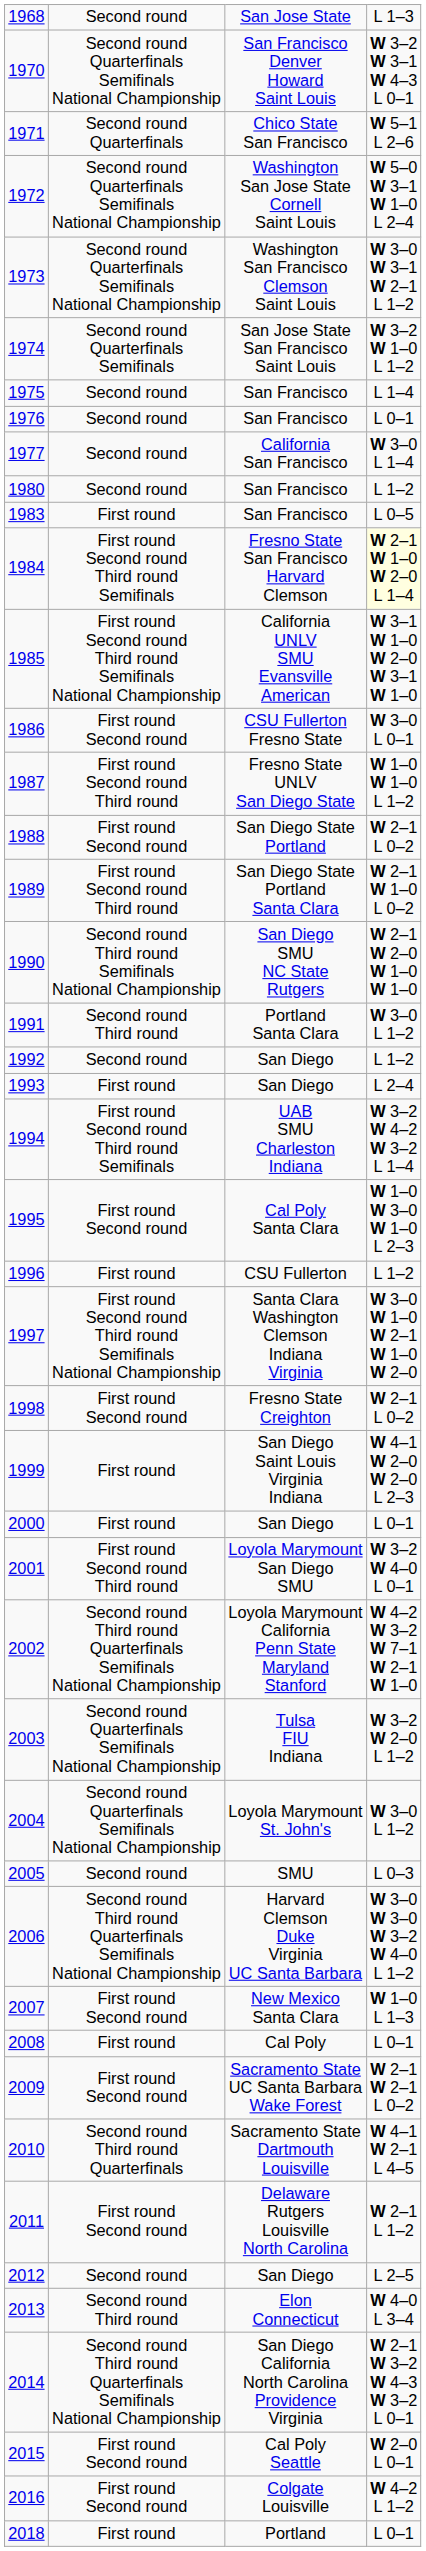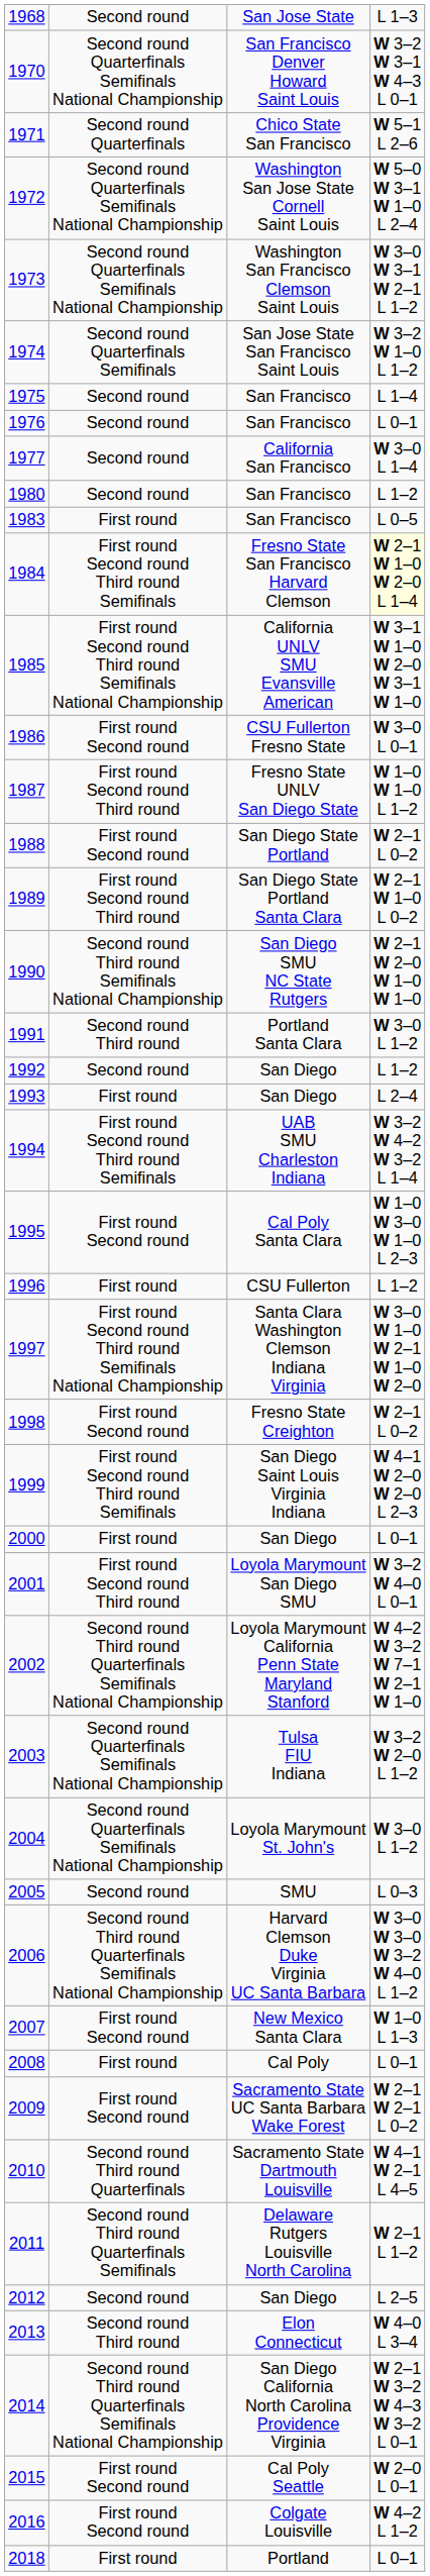 <table class="wikitable">
 <tr align="center">
 <td><a href='#'>1968</a></td>
 <td>Second round</td>
 <td><a href='#'>San Jose State</a></td>
 <td>L 1–3</td>
 </tr>
 <tr align="center">
 <td><a href='#'>1970</a></td>
 <td>Second round<br>Quarterfinals<br>Semifinals<br>National Championship</td>
 <td><a href='#'>San Francisco</a><br><a href='#'>Denver</a><br><a href='#'>Howard</a><br><a href='#'>Saint Louis</a></td>
 <td><strong>W</strong> 3–2<br><strong>W</strong> 3–1<br><strong>W</strong> 4–3<br>L 0–1</td>
 </tr>
 <tr align="center">
 <td><a href='#'>1971</a></td>
 <td>Second round<br>Quarterfinals</td>
 <td><a href='#'>Chico State</a><br>San Francisco</td>
 <td><strong>W</strong> 5–1<br>L 2–6</td>
 </tr>
 <tr align="center">
 <td><a href='#'>1972</a></td>
 <td>Second round<br>Quarterfinals<br>Semifinals<br>National Championship</td>
 <td><a href='#'>Washington</a><br>San Jose State<br><a href='#'>Cornell</a><br>Saint Louis</td>
 <td><strong>W</strong> 5–0<br><strong>W</strong> 3–1<br><strong>W</strong> 1–0<br>L 2–4</td>
 </tr>
 <tr align="center">
 <td><a href='#'>1973</a></td>
 <td>Second round<br>Quarterfinals<br>Semifinals<br>National Championship</td>
 <td>Washington<br>San Francisco<br><a href='#'>Clemson</a><br>Saint Louis</td>
 <td><strong>W</strong> 3–0<br><strong>W</strong> 3–1<br><strong>W</strong> 2–1<br>L 1–2</td>
 </tr>
 <tr align="center">
 <td><a href='#'>1974</a></td>
 <td>Second round<br>Quarterfinals<br>Semifinals</td>
 <td>San Jose State<br>San Francisco<br>Saint Louis</td>
 <td><strong>W</strong> 3–2<br><strong>W</strong> 1–0<br>L 1–2</td>
 </tr>
 <tr align="center">
 <td><a href='#'>1975</a></td>
 <td>Second round</td>
 <td>San Francisco</td>
 <td>L 1–4</td>
 </tr>
 <tr align="center">
 <td><a href='#'>1976</a></td>
 <td>Second round</td>
 <td>San Francisco</td>
 <td>L 0–1</td>
 </tr>
 <tr align="center">
 <td><a href='#'>1977</a></td>
 <td>Second round</td>
 <td><a href='#'>California</a><br>San Francisco</td>
 <td><strong>W</strong> 3–0<br>L 1–4</td>
 </tr>
 <tr align="center">
 <td><a href='#'>1980</a></td>
 <td>Second round</td>
 <td>San Francisco</td>
 <td>L 1–2</td>
 </tr>
 <tr align="center">
 <td><a href='#'>1983</a></td>
 <td>First round</td>
 <td>San Francisco</td>
 <td>L 0–5</td>
 </tr>
 <tr align="center">
 <td><a href='#'>1984</a></td>
 <td>First round<br>Second round<br>Third round<br>Semifinals</td>
 <td><a href='#'>Fresno State</a><br>San Francisco<br><a href='#'>Harvard</a><br>Clemson</td>
 <td style="background: lightyellow;"><strong>W</strong> 2–1<br><strong>W</strong> 1–0<br><strong>W</strong> 2–0<br>L 1–4</td>
 </tr>
 <tr align="center">
 <td><a href='#'>1985</a></td>
 <td>First round<br>Second round<br>Third round<br>Semifinals<br>National Championship</td>
 <td>California<br><a href='#'>UNLV</a><br><a href='#'>SMU</a><br><a href='#'>Evansville</a><br><a href='#'>American</a></td>
 <td><strong>W</strong> 3–1<br><strong>W</strong> 1–0<br><strong>W</strong> 2–0<br><strong>W</strong> 3–1<br><strong>W</strong> 1–0</td>
 </tr>
 <tr align="center">
 <td><a href='#'>1986</a></td>
 <td>First round<br>Second round</td>
 <td><a href='#'>CSU Fullerton</a><br>Fresno State</td>
 <td><strong>W</strong> 3–0<br>L 0–1</td>
 </tr>
 <tr align="center">
 <td><a href='#'>1987</a></td>
 <td>First round<br>Second round<br>Third round</td>
 <td>Fresno State<br>UNLV<br><a href='#'>San Diego State</a></td>
 <td><strong>W</strong> 1–0<br><strong>W</strong> 1–0<br>L 1–2</td>
 </tr>
 <tr align="center">
 <td><a href='#'>1988</a></td>
 <td>First round<br>Second round</td>
 <td>San Diego State<br><a href='#'>Portland</a></td>
 <td><strong>W</strong> 2–1<br>L 0–2</td>
 </tr>
 <tr align="center">
 <td><a href='#'>1989</a></td>
 <td>First round<br>Second round<br>Third round</td>
 <td>San Diego State<br>Portland<br><a href='#'>Santa Clara</a></td>
 <td><strong>W</strong> 2–1<br><strong>W</strong> 1–0<br>L 0–2</td>
 </tr>
 <tr align="center">
 <td><a href='#'>1990</a></td>
 <td>Second round<br>Third round<br>Semifinals<br>National Championship</td>
 <td><a href='#'>San Diego</a><br>SMU<br><a href='#'>NC State</a><br><a href='#'>Rutgers</a></td>
 <td><strong>W</strong> 2–1<br><strong>W</strong> 2–0<br><strong>W</strong> 1–0<br><strong>W</strong> 1–0</td>
 </tr>
 <tr align="center">
 <td><a href='#'>1991</a></td>
 <td>Second round<br>Third round</td>
 <td>Portland<br>Santa Clara</td>
 <td><strong>W</strong> 3–0<br>L 1–2</td>
 </tr>
 <tr align="center">
 <td><a href='#'>1992</a></td>
 <td>Second round</td>
 <td>San Diego</td>
 <td>L 1–2</td>
 </tr>
 <tr align="center">
 <td><a href='#'>1993</a></td>
 <td>First round</td>
 <td>San Diego</td>
 <td>L 2–4</td>
 </tr>
 <tr align="center">
 <td><a href='#'>1994</a></td>
 <td>First round<br>Second round<br>Third round<br>Semifinals</td>
 <td><a href='#'>UAB</a><br>SMU<br><a href='#'>Charleston</a><br><a href='#'>Indiana</a></td>
 <td><strong>W</strong> 3–2<br><strong>W</strong> 4–2<br><strong>W</strong> 3–2<br>L 1–4</td>
 </tr>
 <tr align="center">
 <td><a href='#'>1995</a></td>
 <td>First round<br>Second round</td>
 <td><a href='#'>Cal Poly</a><br>Santa Clara</td>
 <td><strong>W</strong> 1–0<br><strong>W</strong> 3–0<br><strong>W</strong> 1–0<br>L 2–3</td>
 </tr>
 <tr align="center">
 <td><a href='#'>1996</a></td>
 <td>First round</td>
 <td>CSU Fullerton</td>
 <td>L 1–2</td>
 </tr>
 <tr align="center">
 <td><a href='#'>1997</a></td>
 <td>First round<br>Second round<br>Third round<br>Semifinals<br>National Championship</td>
 <td>Santa Clara<br>Washington<br>Clemson<br>Indiana<br><a href='#'>Virginia</a></td>
 <td><strong>W</strong> 3–0<br><strong>W</strong> 1–0<br><strong>W</strong> 2–1<br><strong>W</strong> 1–0<br><strong>W</strong> 2–0</td>
 </tr>
 <tr align="center">
 <td><a href='#'>1998</a></td>
 <td>First round<br>Second round</td>
 <td>Fresno State<br><a href='#'>Creighton</a></td>
 <td><strong>W</strong> 2–1<br>L 0–2</td>
 </tr>
 <tr align="center">
 <td><a href='#'>1999</a></td>
-<td>First round</td>
+<td>First round<br>Second round<br>Third round<br>Semifinals</td>
 <td>San Diego<br>Saint Louis<br>Virginia<br>Indiana</td>
 <td><strong>W</strong> 4–1<br><strong>W</strong> 2–0<br><strong>W</strong> 2–0<br>L 2–3</td>
 </tr>
 <tr align="center">
 <td><a href='#'>2000</a></td>
 <td>First round</td>
 <td>San Diego</td>
 <td>L 0–1</td>
 </tr>
 <tr align="center">
 <td><a href='#'>2001</a></td>
 <td>First round<br>Second round<br>Third round</td>
 <td><a href='#'>Loyola Marymount</a><br>San Diego<br>SMU</td>
 <td><strong>W</strong> 3–2<br><strong>W</strong> 4–0<br>L 0–1</td>
 </tr>
 <tr align="center">
 <td><a href='#'>2002</a></td>
 <td>Second round<br>Third round<br>Quarterfinals<br>Semifinals<br>National Championship</td>
 <td>Loyola Marymount<br>California<br><a href='#'>Penn State</a><br><a href='#'>Maryland</a><br><a href='#'>Stanford</a></td>
 <td><strong>W</strong> 4–2<br><strong>W</strong> 3–2<br><strong>W</strong> 7–1<br><strong>W</strong> 2–1<br><strong>W</strong> 1–0</td>
 </tr>
 <tr align="center">
 <td><a href='#'>2003</a></td>
 <td>Second round<br>Quarterfinals<br>Semifinals<br>National Championship</td>
 <td><a href='#'>Tulsa</a><br><a href='#'>FIU</a><br>Indiana</td>
 <td><strong>W</strong> 3–2<br><strong>W</strong> 2–0<br>L 1–2</td>
 </tr>
 <tr align="center">
 <td><a href='#'>2004</a></td>
 <td>Second round<br>Quarterfinals<br>Semifinals<br>National Championship</td>
 <td>Loyola Marymount<br><a href='#'>St. John's</a></td>
 <td><strong>W</strong> 3–0<br>L 1–2</td>
 </tr>
 <tr align="center">
 <td><a href='#'>2005</a></td>
 <td>Second round</td>
 <td>SMU</td>
 <td>L 0–3</td>
 </tr>
 <tr align="center">
 <td><a href='#'>2006</a></td>
 <td>Second round<br>Third round<br>Quarterfinals<br>Semifinals<br>National Championship</td>
 <td>Harvard<br>Clemson<br><a href='#'>Duke</a><br>Virginia<br><a href='#'>UC Santa Barbara</a></td>
 <td><strong>W</strong> 3–0<br><strong>W</strong> 3–0<br><strong>W</strong> 3–2<br><strong>W</strong> 4–0<br>L 1–2</td>
 </tr>
 <tr align="center">
 <td><a href='#'>2007</a></td>
 <td>First round<br>Second round</td>
 <td><a href='#'>New Mexico</a><br>Santa Clara</td>
 <td><strong>W</strong> 1–0<br>L 1–3</td>
 </tr>
 <tr align="center">
 <td><a href='#'>2008</a></td>
 <td>First round</td>
 <td>Cal Poly</td>
 <td>L 0–1</td>
 </tr>
 <tr align="center">
 <td><a href='#'>2009</a></td>
 <td>First round<br>Second round</td>
 <td><a href='#'>Sacramento State</a><br>UC Santa Barbara<br><a href='#'>Wake Forest</a></td>
 <td><strong>W</strong> 2–1<br><strong>W</strong> 2–1<br>L 0–2</td>
 </tr>
 <tr align="center">
 <td><a href='#'>2010</a></td>
 <td>Second round<br>Third round<br>Quarterfinals</td>
 <td>Sacramento State<br><a href='#'>Dartmouth</a><br><a href='#'>Louisville</a></td>
 <td><strong>W</strong> 4–1<br><strong>W</strong> 2–1<br>L 4–5</td>
 </tr>
 <tr align="center">
 <td><a href='#'>2011</a></td>
-<td>First round<br>Second round</td>
+<td>Second round<br>Third round<br>Quarterfinals<br>Semifinals</td>
 <td><a href='#'>Delaware</a><br>Rutgers<br>Louisville<br><a href='#'>North Carolina</a></td>
 <td><strong>W</strong> 2–1<br>L 1–2</td>
 </tr>
 <tr align="center">
 <td><a href='#'>2012</a></td>
 <td>Second round</td>
 <td>San Diego</td>
 <td>L 2–5</td>
 </tr>
 <tr align="center">
 <td><a href='#'>2013</a></td>
 <td>Second round<br>Third round</td>
 <td><a href='#'>Elon</a><br><a href='#'>Connecticut</a></td>
 <td><strong>W</strong> 4–0<br>L 3–4</td>
 </tr>
 <tr align="center">
 <td><a href='#'>2014</a></td>
 <td>Second round<br>Third round<br>Quarterfinals<br>Semifinals<br>National Championship</td>
 <td>San Diego<br>California<br>North Carolina<br><a href='#'>Providence</a><br>Virginia</td>
 <td><strong>W</strong> 2–1<br><strong>W</strong> 3–2<br><strong>W</strong> 4–3<br><strong>W</strong> 3–2<br>L 0–1</td>
 </tr>
 <tr align="center">
 <td><a href='#'>2015</a></td>
 <td>First round<br>Second round</td>
 <td>Cal Poly<br><a href='#'>Seattle</a></td>
 <td><strong>W</strong> 2–0<br>L 0–1</td>
 </tr>
 <tr align="center">
 <td><a href='#'>2016</a></td>
 <td>First round<br>Second round</td>
 <td><a href='#'>Colgate</a><br>Louisville</td>
 <td><strong>W</strong> 4–2<br>L 1–2</td>
 </tr>
 <tr align="center">
 <td><a href='#'>2018</a></td>
 <td>First round</td>
 <td>Portland</td>
 <td>L 0–1</td>
 </tr>
 </table>
